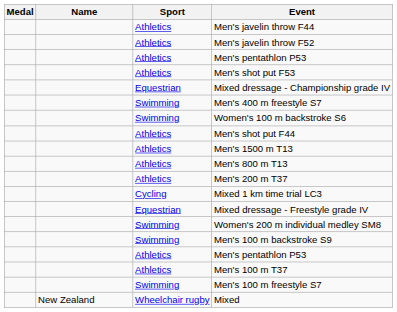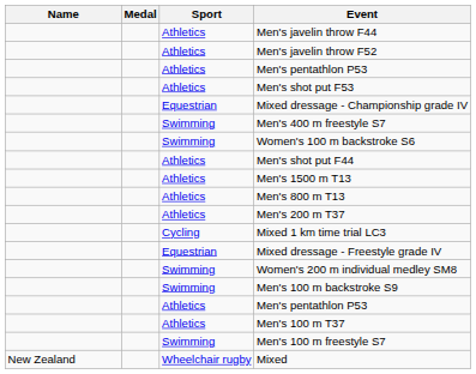 <table class="wikitable sortable" style="font-size: 95%">
 <tr>
+<th width=25%>Name</th>
 <th>Medal</th>
-<th width=25%>Name</th>
 <th>Sport</th>
 <th>Event</th>
 </tr>
 <tr>
 <td></td>
 <td></td>
 <td><a href='#'>Athletics</a></td>
 <td>Men's javelin throw F44</td>
 </tr>
 <tr>
 <td></td>
 <td></td>
 <td><a href='#'>Athletics</a></td>
 <td>Men's javelin throw F52</td>
 </tr>
 <tr>
 <td></td>
 <td></td>
 <td><a href='#'>Athletics</a></td>
 <td>Men's pentathlon P53</td>
 </tr>
 <tr>
 <td></td>
 <td></td>
 <td><a href='#'>Athletics</a></td>
 <td>Men's shot put F53</td>
 </tr>
 <tr>
 <td></td>
 <td></td>
 <td><a href='#'>Equestrian</a></td>
 <td>Mixed dressage - Championship grade IV</td>
 </tr>
 <tr>
 <td></td>
 <td></td>
 <td><a href='#'>Swimming</a></td>
 <td>Men's 400 m freestyle S7</td>
 </tr>
 <tr>
 <td></td>
 <td></td>
 <td><a href='#'>Swimming</a></td>
 <td>Women's 100 m backstroke S6</td>
 </tr>
 <tr>
 <td></td>
 <td></td>
 <td><a href='#'>Athletics</a></td>
 <td>Men's shot put F44</td>
 </tr>
 <tr>
 <td></td>
 <td></td>
 <td><a href='#'>Athletics</a></td>
 <td>Men's 1500 m T13</td>
 </tr>
 <tr>
 <td></td>
 <td></td>
 <td><a href='#'>Athletics</a></td>
 <td>Men's 800 m T13</td>
 </tr>
 <tr>
 <td></td>
 <td></td>
 <td><a href='#'>Athletics</a></td>
 <td>Men's 200 m T37</td>
 </tr>
 <tr>
 <td></td>
 <td></td>
 <td><a href='#'>Cycling</a></td>
 <td>Mixed 1 km time trial LC3</td>
 </tr>
 <tr>
 <td></td>
 <td></td>
 <td><a href='#'>Equestrian</a></td>
 <td>Mixed dressage - Freestyle grade IV</td>
 </tr>
 <tr>
 <td></td>
 <td></td>
 <td><a href='#'>Swimming</a></td>
 <td>Women's 200 m individual medley SM8</td>
 </tr>
 <tr>
 <td></td>
 <td></td>
 <td><a href='#'>Swimming</a></td>
 <td>Men's 100 m backstroke S9</td>
 </tr>
 <tr>
 <td></td>
 <td></td>
 <td><a href='#'>Athletics</a></td>
 <td>Men's pentathlon P53</td>
 </tr>
 <tr>
 <td></td>
 <td></td>
 <td><a href='#'>Athletics</a></td>
 <td>Men's 100 m T37</td>
 </tr>
 <tr>
 <td></td>
 <td></td>
 <td><a href='#'>Swimming</a></td>
 <td>Men's 100 m freestyle S7</td>
 </tr>
 <tr>
+<td>New Zealand</td>
 <td></td>
-<td>New Zealand</td>
 <td><a href='#'>Wheelchair rugby</a></td>
 <td>Mixed</td>
 </tr>
 </table>
